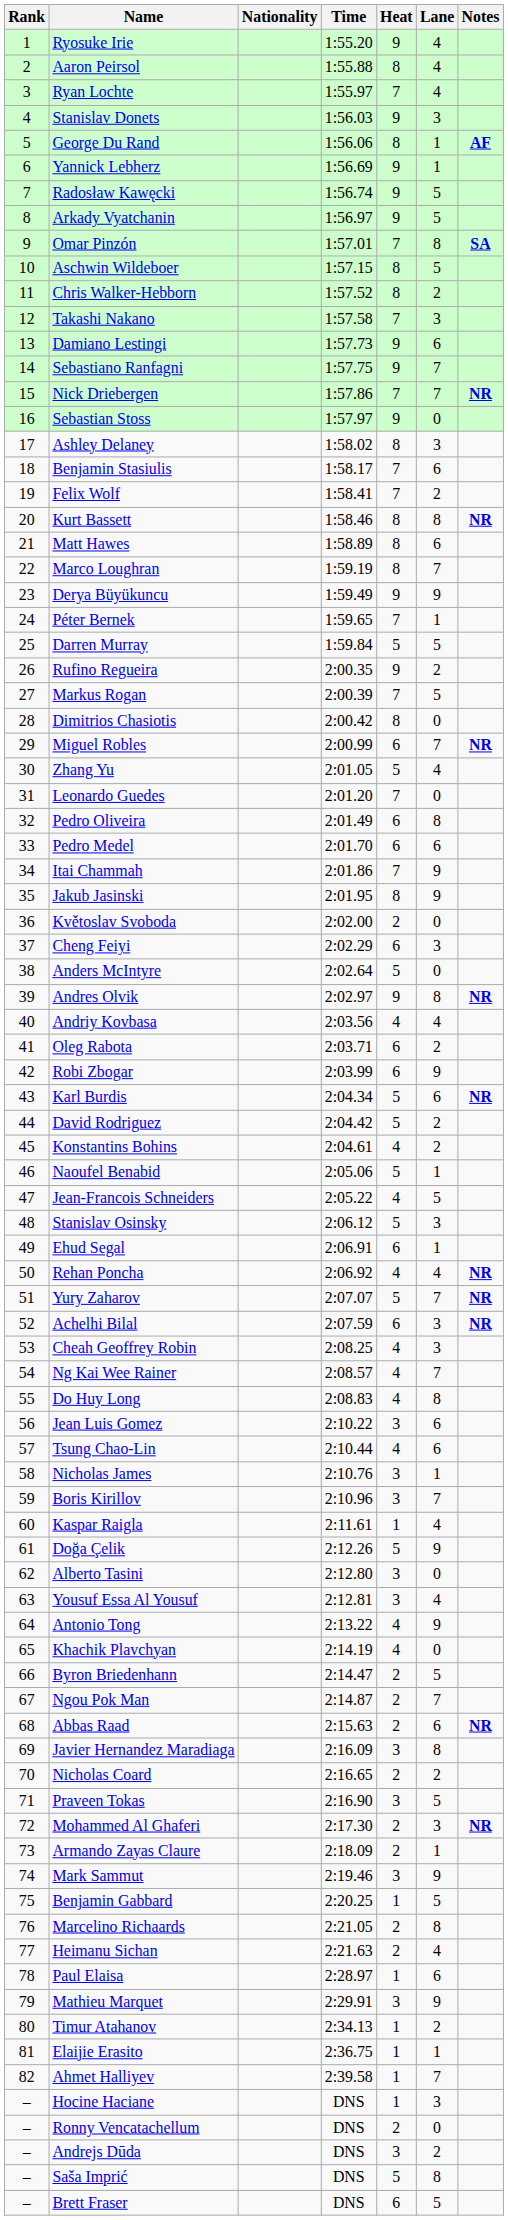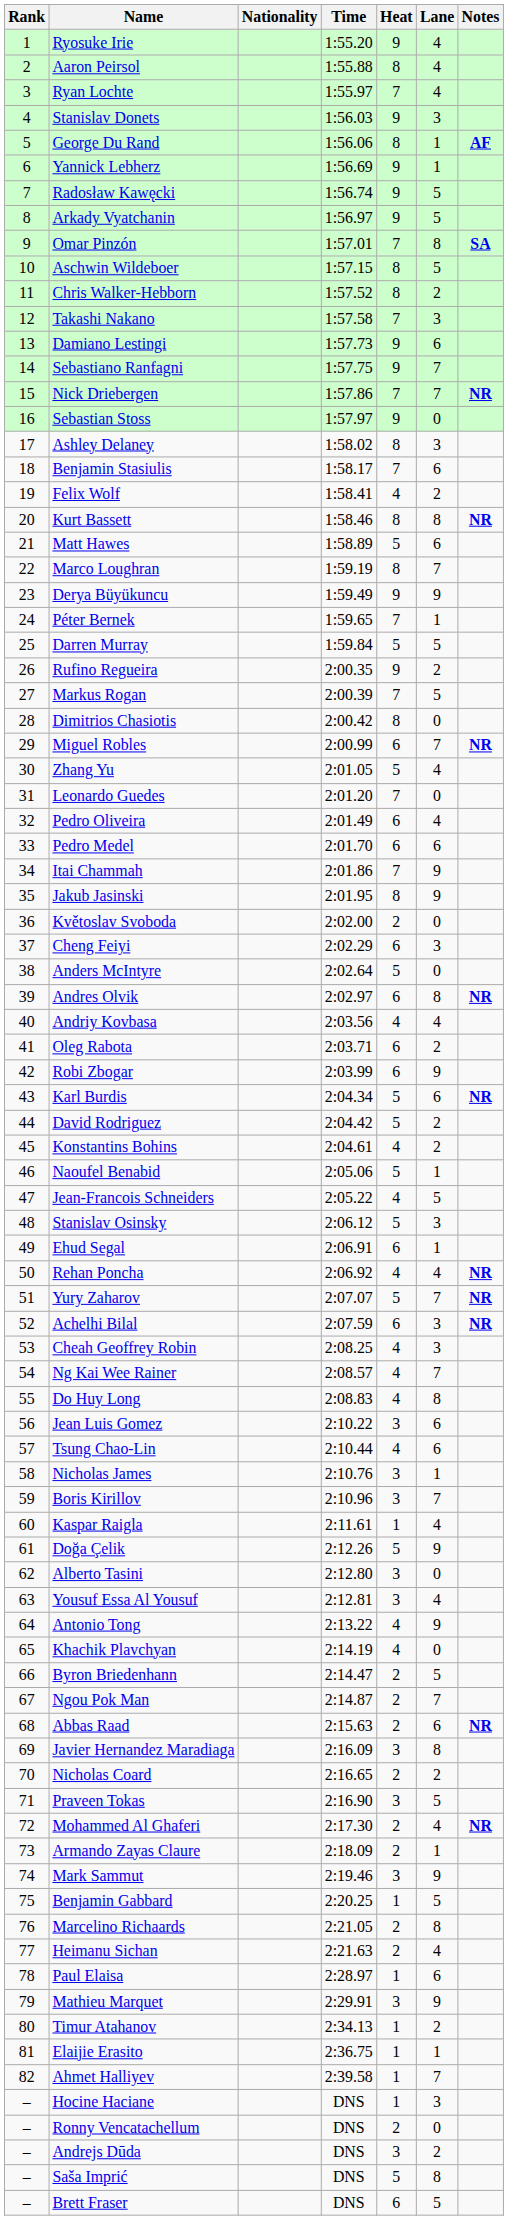 <table class="wikitable sortable" style="text-align:center">
 <tr>
 <th>Rank</th>
 <th>Name</th>
 <th>Nationality</th>
 <th>Time</th>
 <th>Heat</th>
 <th>Lane</th>
 <th>Notes</th>
 </tr>
 <tr bgcolor=ccffcc>
 <td>1</td>
 <td align=left><a href='#'>Ryosuke Irie</a></td>
 <td align=left></td>
 <td>1:55.20</td>
 <td>9</td>
 <td>4</td>
 <td></td>
 </tr>
 <tr bgcolor=ccffcc>
 <td>2</td>
 <td align=left><a href='#'>Aaron Peirsol</a></td>
 <td align=left></td>
 <td>1:55.88</td>
 <td>8</td>
 <td>4</td>
 <td></td>
 </tr>
 <tr bgcolor=ccffcc>
 <td>3</td>
 <td align=left><a href='#'>Ryan Lochte</a></td>
 <td align=left></td>
 <td>1:55.97</td>
 <td>7</td>
 <td>4</td>
 <td></td>
 </tr>
 <tr bgcolor=ccffcc>
 <td>4</td>
 <td align=left><a href='#'>Stanislav Donets</a></td>
 <td align=left></td>
 <td>1:56.03</td>
 <td>9</td>
 <td>3</td>
 <td></td>
 </tr>
 <tr bgcolor=ccffcc>
 <td>5</td>
 <td align=left><a href='#'>George Du Rand</a></td>
 <td align=left></td>
 <td>1:56.06</td>
 <td>8</td>
 <td>1</td>
 <td><strong><a href='#'>AF</a></strong></td>
 </tr>
 <tr bgcolor=ccffcc>
 <td>6</td>
 <td align=left><a href='#'>Yannick Lebherz</a></td>
 <td align=left></td>
 <td>1:56.69</td>
 <td>9</td>
 <td>1</td>
 <td></td>
 </tr>
 <tr bgcolor=ccffcc>
 <td>7</td>
 <td align=left><a href='#'>Radosław Kawęcki</a></td>
 <td align=left></td>
 <td>1:56.74</td>
 <td>9</td>
 <td>5</td>
 <td></td>
 </tr>
 <tr bgcolor=ccffcc>
 <td>8</td>
 <td align=left><a href='#'>Arkady Vyatchanin</a></td>
 <td align=left></td>
 <td>1:56.97</td>
 <td>9</td>
 <td>5</td>
 <td></td>
 </tr>
 <tr bgcolor=ccffcc>
 <td>9</td>
 <td align=left><a href='#'>Omar Pinzón</a></td>
 <td align=left></td>
 <td>1:57.01</td>
 <td>7</td>
 <td>8</td>
 <td><strong><a href='#'>SA</a></strong></td>
 </tr>
 <tr bgcolor=ccffcc>
 <td>10</td>
 <td align=left><a href='#'>Aschwin Wildeboer</a></td>
 <td align=left></td>
 <td>1:57.15</td>
 <td>8</td>
 <td>5</td>
 <td></td>
 </tr>
 <tr bgcolor=ccffcc>
 <td>11</td>
 <td align=left><a href='#'>Chris Walker-Hebborn</a></td>
 <td align=left></td>
 <td>1:57.52</td>
 <td>8</td>
 <td>2</td>
 <td></td>
 </tr>
 <tr bgcolor=ccffcc>
 <td>12</td>
 <td align=left><a href='#'>Takashi Nakano</a></td>
 <td align=left></td>
 <td>1:57.58</td>
 <td>7</td>
 <td>3</td>
 <td></td>
 </tr>
 <tr bgcolor=ccffcc>
 <td>13</td>
 <td align=left><a href='#'>Damiano Lestingi</a></td>
 <td align=left></td>
 <td>1:57.73</td>
 <td>9</td>
 <td>6</td>
 <td></td>
 </tr>
 <tr bgcolor=ccffcc>
 <td>14</td>
 <td align=left><a href='#'>Sebastiano Ranfagni</a></td>
 <td align=left></td>
 <td>1:57.75</td>
 <td>9</td>
 <td>7</td>
 <td></td>
 </tr>
 <tr bgcolor=ccffcc>
 <td>15</td>
 <td align=left><a href='#'>Nick Driebergen</a></td>
 <td align=left></td>
 <td>1:57.86</td>
 <td>7</td>
 <td>7</td>
 <td><strong><a href='#'>NR</a></strong></td>
 </tr>
 <tr bgcolor=ccffcc>
 <td>16</td>
 <td align=left><a href='#'>Sebastian Stoss</a></td>
 <td align=left></td>
 <td>1:57.97</td>
 <td>9</td>
 <td>0</td>
 <td></td>
 </tr>
 <tr>
 <td>17</td>
 <td align=left><a href='#'>Ashley Delaney</a></td>
 <td align=left></td>
 <td>1:58.02</td>
 <td>8</td>
 <td>3</td>
 <td></td>
 </tr>
 <tr>
 <td>18</td>
 <td align=left><a href='#'>Benjamin Stasiulis</a></td>
 <td align=left></td>
 <td>1:58.17</td>
 <td>7</td>
 <td>6</td>
 <td></td>
 </tr>
 <tr>
 <td>19</td>
 <td align=left><a href='#'>Felix Wolf</a></td>
 <td align=left></td>
 <td>1:58.41</td>
-<td>7</td>
+<td>4</td>
 <td>2</td>
 <td></td>
 </tr>
 <tr>
 <td>20</td>
 <td align=left><a href='#'>Kurt Bassett</a></td>
 <td align=left></td>
 <td>1:58.46</td>
 <td>8</td>
 <td>8</td>
 <td><strong><a href='#'>NR</a></strong></td>
 </tr>
 <tr>
 <td>21</td>
 <td align=left><a href='#'>Matt Hawes</a></td>
 <td align=left></td>
 <td>1:58.89</td>
-<td>8</td>
+<td>5</td>
 <td>6</td>
 <td></td>
 </tr>
 <tr>
 <td>22</td>
 <td align=left><a href='#'>Marco Loughran</a></td>
 <td align=left></td>
 <td>1:59.19</td>
 <td>8</td>
 <td>7</td>
 <td></td>
 </tr>
 <tr>
 <td>23</td>
 <td align=left><a href='#'>Derya Büyükuncu</a></td>
 <td align=left></td>
 <td>1:59.49</td>
 <td>9</td>
 <td>9</td>
 <td></td>
 </tr>
 <tr>
 <td>24</td>
 <td align=left><a href='#'>Péter Bernek</a></td>
 <td align=left></td>
 <td>1:59.65</td>
 <td>7</td>
 <td>1</td>
 <td></td>
 </tr>
 <tr>
 <td>25</td>
 <td align=left><a href='#'>Darren Murray</a></td>
 <td align=left></td>
 <td>1:59.84</td>
 <td>5</td>
 <td>5</td>
 <td></td>
 </tr>
 <tr>
 <td>26</td>
 <td align=left><a href='#'>Rufino Regueira</a></td>
 <td align=left></td>
 <td>2:00.35</td>
 <td>9</td>
 <td>2</td>
 <td></td>
 </tr>
 <tr>
 <td>27</td>
 <td align=left><a href='#'>Markus Rogan</a></td>
 <td align=left></td>
 <td>2:00.39</td>
 <td>7</td>
 <td>5</td>
 <td></td>
 </tr>
 <tr>
 <td>28</td>
 <td align=left><a href='#'>Dimitrios Chasiotis</a></td>
 <td align=left></td>
 <td>2:00.42</td>
 <td>8</td>
 <td>0</td>
 <td></td>
 </tr>
 <tr>
 <td>29</td>
 <td align=left><a href='#'>Miguel Robles</a></td>
 <td align=left></td>
 <td>2:00.99</td>
 <td>6</td>
 <td>7</td>
 <td><strong><a href='#'>NR</a></strong></td>
 </tr>
 <tr>
 <td>30</td>
 <td align=left><a href='#'>Zhang Yu</a></td>
 <td align=left></td>
 <td>2:01.05</td>
 <td>5</td>
 <td>4</td>
 <td></td>
 </tr>
 <tr>
 <td>31</td>
 <td align=left><a href='#'>Leonardo Guedes</a></td>
 <td align=left></td>
 <td>2:01.20</td>
 <td>7</td>
 <td>0</td>
 <td></td>
 </tr>
 <tr>
 <td>32</td>
 <td align=left><a href='#'>Pedro Oliveira</a></td>
 <td align=left></td>
 <td>2:01.49</td>
 <td>6</td>
-<td>8</td>
+<td>4</td>
 <td></td>
 </tr>
 <tr>
 <td>33</td>
 <td align=left><a href='#'>Pedro Medel</a></td>
 <td align=left></td>
 <td>2:01.70</td>
 <td>6</td>
 <td>6</td>
 <td></td>
 </tr>
 <tr>
 <td>34</td>
 <td align=left><a href='#'>Itai Chammah</a></td>
 <td align=left></td>
 <td>2:01.86</td>
 <td>7</td>
 <td>9</td>
 <td></td>
 </tr>
 <tr>
 <td>35</td>
 <td align=left><a href='#'>Jakub Jasinski</a></td>
 <td align=left></td>
 <td>2:01.95</td>
 <td>8</td>
 <td>9</td>
 <td></td>
 </tr>
 <tr>
 <td>36</td>
 <td align=left><a href='#'>Květoslav Svoboda</a></td>
 <td align=left></td>
 <td>2:02.00</td>
 <td>2</td>
 <td>0</td>
 <td></td>
 </tr>
 <tr>
 <td>37</td>
 <td align=left><a href='#'>Cheng Feiyi</a></td>
 <td align=left></td>
 <td>2:02.29</td>
 <td>6</td>
 <td>3</td>
 <td></td>
 </tr>
 <tr>
 <td>38</td>
 <td align=left><a href='#'>Anders McIntyre</a></td>
 <td align=left></td>
 <td>2:02.64</td>
 <td>5</td>
 <td>0</td>
 <td></td>
 </tr>
 <tr>
 <td>39</td>
 <td align=left><a href='#'>Andres Olvik</a></td>
 <td align=left></td>
 <td>2:02.97</td>
-<td>9</td>
+<td>6</td>
 <td>8</td>
 <td><strong><a href='#'>NR</a></strong></td>
 </tr>
 <tr>
 <td>40</td>
 <td align=left><a href='#'>Andriy Kovbasa</a></td>
 <td align=left></td>
 <td>2:03.56</td>
 <td>4</td>
 <td>4</td>
 <td></td>
 </tr>
 <tr>
 <td>41</td>
 <td align=left><a href='#'>Oleg Rabota</a></td>
 <td align=left></td>
 <td>2:03.71</td>
 <td>6</td>
 <td>2</td>
 <td></td>
 </tr>
 <tr>
 <td>42</td>
 <td align=left><a href='#'>Robi Zbogar</a></td>
 <td align=left></td>
 <td>2:03.99</td>
 <td>6</td>
 <td>9</td>
 <td></td>
 </tr>
 <tr>
 <td>43</td>
 <td align=left><a href='#'>Karl Burdis</a></td>
 <td align=left></td>
 <td>2:04.34</td>
 <td>5</td>
 <td>6</td>
 <td><strong><a href='#'>NR</a></strong></td>
 </tr>
 <tr>
 <td>44</td>
 <td align=left><a href='#'>David Rodriguez</a></td>
 <td align=left></td>
 <td>2:04.42</td>
 <td>5</td>
 <td>2</td>
 <td></td>
 </tr>
 <tr>
 <td>45</td>
 <td align=left><a href='#'>Konstantins Bohins</a></td>
 <td align=left></td>
 <td>2:04.61</td>
 <td>4</td>
 <td>2</td>
 <td></td>
 </tr>
 <tr>
 <td>46</td>
 <td align=left><a href='#'>Naoufel Benabid</a></td>
 <td align=left></td>
 <td>2:05.06</td>
 <td>5</td>
 <td>1</td>
 <td></td>
 </tr>
 <tr>
 <td>47</td>
 <td align=left><a href='#'>Jean-Francois Schneiders</a></td>
 <td align=left></td>
 <td>2:05.22</td>
 <td>4</td>
 <td>5</td>
 <td></td>
 </tr>
 <tr>
 <td>48</td>
 <td align=left><a href='#'>Stanislav Osinsky</a></td>
 <td align=left></td>
 <td>2:06.12</td>
 <td>5</td>
 <td>3</td>
 <td></td>
 </tr>
 <tr>
 <td>49</td>
 <td align=left><a href='#'>Ehud Segal</a></td>
 <td align=left></td>
 <td>2:06.91</td>
 <td>6</td>
 <td>1</td>
 <td></td>
 </tr>
 <tr>
 <td>50</td>
 <td align=left><a href='#'>Rehan Poncha</a></td>
 <td align=left></td>
 <td>2:06.92</td>
 <td>4</td>
 <td>4</td>
 <td><strong><a href='#'>NR</a></strong></td>
 </tr>
 <tr>
 <td>51</td>
 <td align=left><a href='#'>Yury Zaharov</a></td>
 <td align=left></td>
 <td>2:07.07</td>
 <td>5</td>
 <td>7</td>
 <td><strong><a href='#'>NR</a></strong></td>
 </tr>
 <tr>
 <td>52</td>
 <td align=left><a href='#'>Achelhi Bilal</a></td>
 <td align=left></td>
 <td>2:07.59</td>
 <td>6</td>
 <td>3</td>
 <td><strong><a href='#'>NR</a></strong></td>
 </tr>
 <tr>
 <td>53</td>
 <td align=left><a href='#'>Cheah Geoffrey Robin</a></td>
 <td align=left></td>
 <td>2:08.25</td>
 <td>4</td>
 <td>3</td>
 <td></td>
 </tr>
 <tr>
 <td>54</td>
 <td align=left><a href='#'>Ng Kai Wee Rainer</a></td>
 <td align=left></td>
 <td>2:08.57</td>
 <td>4</td>
 <td>7</td>
 <td></td>
 </tr>
 <tr>
 <td>55</td>
 <td align=left><a href='#'>Do Huy Long</a></td>
 <td align=left></td>
 <td>2:08.83</td>
 <td>4</td>
 <td>8</td>
 <td></td>
 </tr>
 <tr>
 <td>56</td>
 <td align=left><a href='#'>Jean Luis Gomez</a></td>
 <td align=left></td>
 <td>2:10.22</td>
 <td>3</td>
 <td>6</td>
 <td></td>
 </tr>
 <tr>
 <td>57</td>
 <td align=left><a href='#'>Tsung Chao-Lin</a></td>
 <td align=left></td>
 <td>2:10.44</td>
 <td>4</td>
 <td>6</td>
 <td></td>
 </tr>
 <tr>
 <td>58</td>
 <td align=left><a href='#'>Nicholas James</a></td>
 <td align=left></td>
 <td>2:10.76</td>
 <td>3</td>
 <td>1</td>
 <td></td>
 </tr>
 <tr>
 <td>59</td>
 <td align=left><a href='#'>Boris Kirillov</a></td>
 <td align=left></td>
 <td>2:10.96</td>
 <td>3</td>
 <td>7</td>
 <td></td>
 </tr>
 <tr>
 <td>60</td>
 <td align=left><a href='#'>Kaspar Raigla</a></td>
 <td align=left></td>
 <td>2:11.61</td>
 <td>1</td>
 <td>4</td>
 <td></td>
 </tr>
 <tr>
 <td>61</td>
 <td align=left><a href='#'>Doğa Çelik</a></td>
 <td align=left></td>
 <td>2:12.26</td>
 <td>5</td>
 <td>9</td>
 <td></td>
 </tr>
 <tr>
 <td>62</td>
 <td align=left><a href='#'>Alberto Tasini</a></td>
 <td align=left></td>
 <td>2:12.80</td>
 <td>3</td>
 <td>0</td>
 <td></td>
 </tr>
 <tr>
 <td>63</td>
 <td align=left><a href='#'>Yousuf Essa Al Yousuf</a></td>
 <td align=left></td>
 <td>2:12.81</td>
 <td>3</td>
 <td>4</td>
 <td></td>
 </tr>
 <tr>
 <td>64</td>
 <td align=left><a href='#'>Antonio Tong</a></td>
 <td align=left></td>
 <td>2:13.22</td>
 <td>4</td>
 <td>9</td>
 <td></td>
 </tr>
 <tr>
 <td>65</td>
 <td align=left><a href='#'>Khachik Plavchyan</a></td>
 <td align=left></td>
 <td>2:14.19</td>
 <td>4</td>
 <td>0</td>
 <td></td>
 </tr>
 <tr>
 <td>66</td>
 <td align=left><a href='#'>Byron Briedenhann</a></td>
 <td align=left></td>
 <td>2:14.47</td>
 <td>2</td>
 <td>5</td>
 <td></td>
 </tr>
 <tr>
 <td>67</td>
 <td align=left><a href='#'>Ngou Pok Man</a></td>
 <td align=left></td>
 <td>2:14.87</td>
 <td>2</td>
 <td>7</td>
 <td></td>
 </tr>
 <tr>
 <td>68</td>
 <td align=left><a href='#'>Abbas Raad</a></td>
 <td align=left></td>
 <td>2:15.63</td>
 <td>2</td>
 <td>6</td>
 <td><strong><a href='#'>NR</a></strong></td>
 </tr>
 <tr>
 <td>69</td>
 <td align=left><a href='#'>Javier Hernandez Maradiaga</a></td>
 <td align=left></td>
 <td>2:16.09</td>
 <td>3</td>
 <td>8</td>
 <td></td>
 </tr>
 <tr>
 <td>70</td>
 <td align=left><a href='#'>Nicholas Coard</a></td>
 <td align=left></td>
 <td>2:16.65</td>
 <td>2</td>
 <td>2</td>
 <td></td>
 </tr>
 <tr>
 <td>71</td>
 <td align=left><a href='#'>Praveen Tokas</a></td>
 <td align=left></td>
 <td>2:16.90</td>
 <td>3</td>
 <td>5</td>
 <td></td>
 </tr>
 <tr>
 <td>72</td>
 <td align=left><a href='#'>Mohammed Al Ghaferi</a></td>
 <td align=left></td>
 <td>2:17.30</td>
 <td>2</td>
-<td>3</td>
+<td>4</td>
 <td><strong><a href='#'>NR</a></strong></td>
 </tr>
 <tr>
 <td>73</td>
 <td align=left><a href='#'>Armando Zayas Claure</a></td>
 <td align=left></td>
 <td>2:18.09</td>
 <td>2</td>
 <td>1</td>
 <td></td>
 </tr>
 <tr>
 <td>74</td>
 <td align=left><a href='#'>Mark Sammut</a></td>
 <td align=left></td>
 <td>2:19.46</td>
 <td>3</td>
 <td>9</td>
 <td></td>
 </tr>
 <tr>
 <td>75</td>
 <td align=left><a href='#'>Benjamin Gabbard</a></td>
 <td align=left></td>
 <td>2:20.25</td>
 <td>1</td>
 <td>5</td>
 <td></td>
 </tr>
 <tr>
 <td>76</td>
 <td align=left><a href='#'>Marcelino Richaards</a></td>
 <td align=left></td>
 <td>2:21.05</td>
 <td>2</td>
 <td>8</td>
 <td></td>
 </tr>
 <tr>
 <td>77</td>
 <td align=left><a href='#'>Heimanu Sichan</a></td>
 <td align=left></td>
 <td>2:21.63</td>
 <td>2</td>
 <td>4</td>
 <td></td>
 </tr>
 <tr>
 <td>78</td>
 <td align=left><a href='#'>Paul Elaisa</a></td>
 <td align=left></td>
 <td>2:28.97</td>
 <td>1</td>
 <td>6</td>
 <td></td>
 </tr>
 <tr>
 <td>79</td>
 <td align=left><a href='#'>Mathieu Marquet</a></td>
 <td align=left></td>
 <td>2:29.91</td>
 <td>3</td>
 <td>9</td>
 <td></td>
 </tr>
 <tr>
 <td>80</td>
 <td align=left><a href='#'>Timur Atahanov</a></td>
 <td align=left></td>
 <td>2:34.13</td>
 <td>1</td>
 <td>2</td>
 <td></td>
 </tr>
 <tr>
 <td>81</td>
 <td align=left><a href='#'>Elaijie Erasito</a></td>
 <td align=left></td>
 <td>2:36.75</td>
 <td>1</td>
 <td>1</td>
 <td></td>
 </tr>
 <tr>
 <td>82</td>
 <td align=left><a href='#'>Ahmet Halliyev</a></td>
 <td align=left></td>
 <td>2:39.58</td>
 <td>1</td>
 <td>7</td>
 <td></td>
 </tr>
 <tr>
 <td>–</td>
 <td align=left><a href='#'>Hocine Haciane</a></td>
 <td align=left></td>
 <td>DNS</td>
 <td>1</td>
 <td>3</td>
 <td></td>
 </tr>
 <tr>
 <td>–</td>
 <td align=left><a href='#'>Ronny Vencatachellum</a></td>
 <td align=left></td>
 <td>DNS</td>
 <td>2</td>
 <td>0</td>
 <td></td>
 </tr>
 <tr>
 <td>–</td>
 <td align=left><a href='#'>Andrejs Dūda</a></td>
 <td align=left></td>
 <td>DNS</td>
 <td>3</td>
 <td>2</td>
 <td></td>
 </tr>
 <tr>
 <td>–</td>
 <td align=left><a href='#'>Saša Imprić</a></td>
 <td align=left></td>
 <td>DNS</td>
 <td>5</td>
 <td>8</td>
 <td></td>
 </tr>
 <tr>
 <td>–</td>
 <td align=left><a href='#'>Brett Fraser</a></td>
 <td align=left></td>
 <td>DNS</td>
 <td>6</td>
 <td>5</td>
 <td></td>
 </tr>
 </table>
